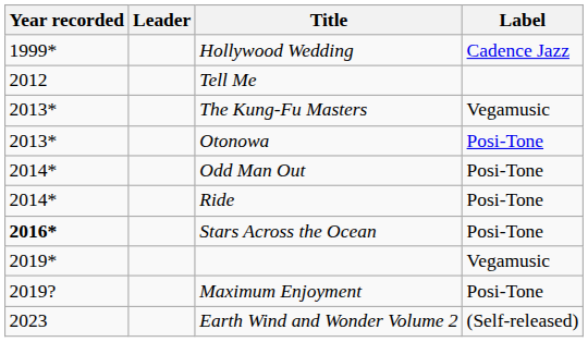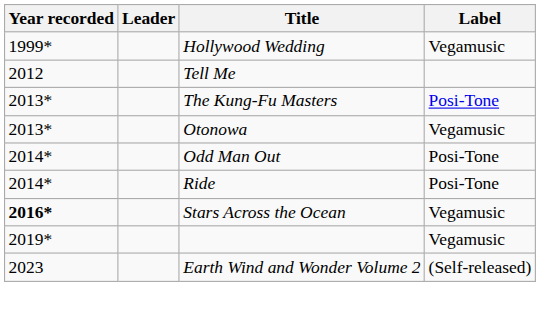 <table class="wikitable sortable">
 <tr>
 <th>Year recorded</th>
 <th>Leader</th>
 <th>Title</th>
 <th>Label</th>
 </tr>
 <tr>
 <td>1999*</td>
 <td></td>
 <td><em>Hollywood Wedding</em></td>
-<td><a href='#'>Cadence Jazz</a></td>
+<td>Vegamusic</td>
 </tr>
 <tr>
 <td>2012</td>
 <td></td>
 <td><em>Tell Me</em></td>
 <td></td>
 </tr>
 <tr>
 <td>2013*</td>
 <td></td>
 <td><em>The Kung-Fu Masters</em></td>
-<td>Vegamusic</td>
+<td><a href='#'>Posi-Tone</a></td>
 </tr>
 <tr>
 <td>2013*</td>
 <td></td>
 <td><em>Otonowa</em></td>
-<td><a href='#'>Posi-Tone</a></td>
+<td>Vegamusic</td>
 </tr>
 <tr>
 <td>2014*</td>
 <td></td>
 <td><em>Odd Man Out</em></td>
 <td>Posi-Tone</td>
 </tr>
 <tr>
 <td>2014*</td>
 <td></td>
 <td><em>Ride</em></td>
 <td>Posi-Tone</td>
 </tr>
 <tr>
 <td><strong>2016*</strong></td>
 <td></td>
 <td><em>Stars Across the Ocean</em></td>
-<td>Posi-Tone</td>
+<td>Vegamusic</td>
 </tr>
 <tr>
 <td>2019*</td>
 <td></td>
 <td><em></em></td>
 <td>Vegamusic</td>
 </tr>
 <tr>
-<td>2019?</td>
-<td></td>
-<td><em>Maximum Enjoyment</em></td>
-<td>Posi-Tone</td>
-</tr>
-<tr>
 <td>2023</td>
 <td></td>
 <td><em>Earth Wind and Wonder Volume 2</em></td>
 <td>(Self-released)</td>
 </tr>
 </table>
